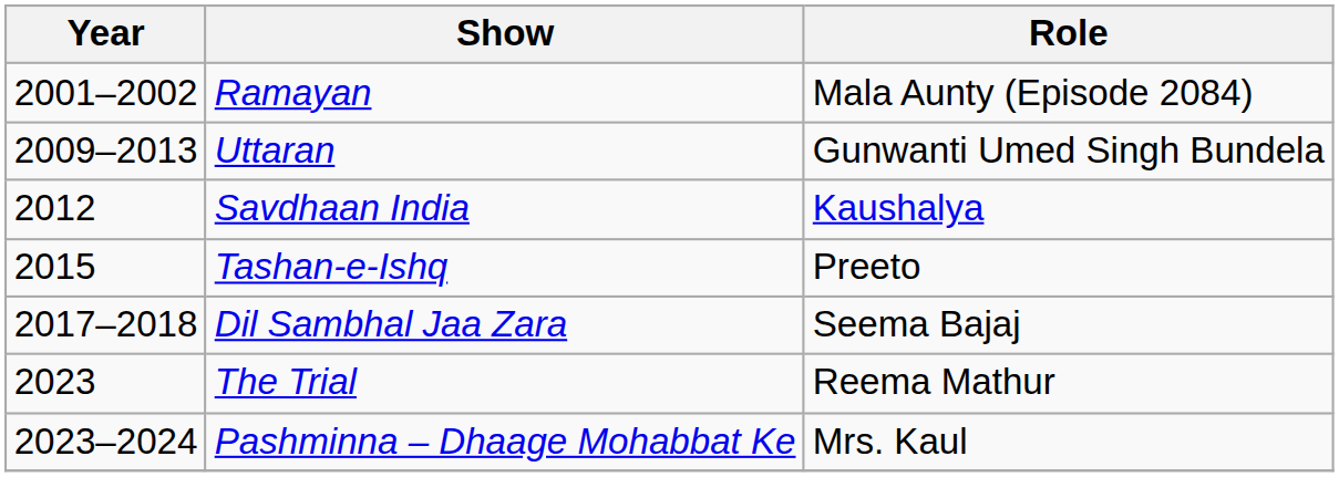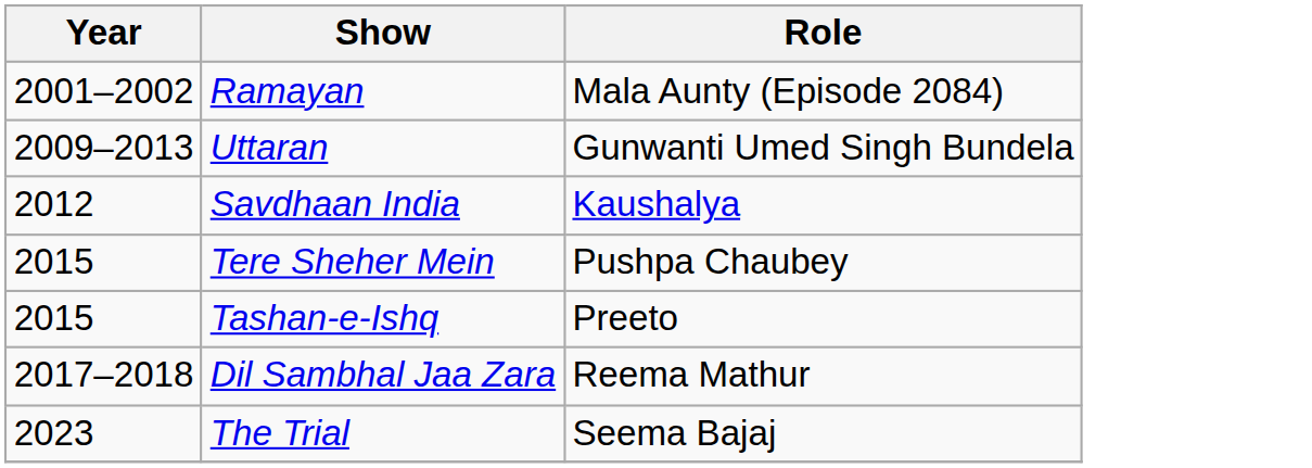 <table class = "wikitable sortable">
 <tr>
 <th>Year</th>
 <th>Show</th>
 <th>Role</th>
 </tr>
 <tr>
 <td>2001–2002</td>
 <td><em><a href='#'>Ramayan</a></em></td>
 <td>Mala Aunty (Episode 2084)</td>
 </tr>
 <tr>
 <td>2009–2013</td>
 <td><em><a href='#'>Uttaran</a></em></td>
 <td>Gunwanti Umed Singh Bundela</td>
 </tr>
 <tr>
 <td>2012</td>
 <td><em><a href='#'>Savdhaan India</a></em></td>
 <td><a href='#'>Kaushalya</a></td>
 </tr>
 <tr>
 <td>2015</td>
+<td><em><a href='#'>Tere Sheher Mein</a></em></td>
+<td>Pushpa Chaubey</td>
+</tr>
+<tr>
+<td>2015</td>
 <td><em><a href='#'>Tashan-e-Ishq</a></em></td>
 <td>Preeto</td>
 </tr>
 <tr>
 <td>2017–2018</td>
 <td><em><a href='#'>Dil Sambhal Jaa Zara</a></em></td>
-<td>Seema Bajaj</td>
+<td>Reema Mathur</td>
 </tr>
 <tr>
 <td>2023</td>
 <td><em><a href='#'>The Trial</a></em></td>
-<td>Reema Mathur</td>
-</tr>
-<tr>
-<td>2023–2024</td>
-<td><em><a href='#'>Pashminna – Dhaage Mohabbat Ke</a></em></td>
-<td>Mrs. Kaul</td>
+<td>Seema Bajaj</td>
 </tr>
 <tr>
 </tr>
 </table>
